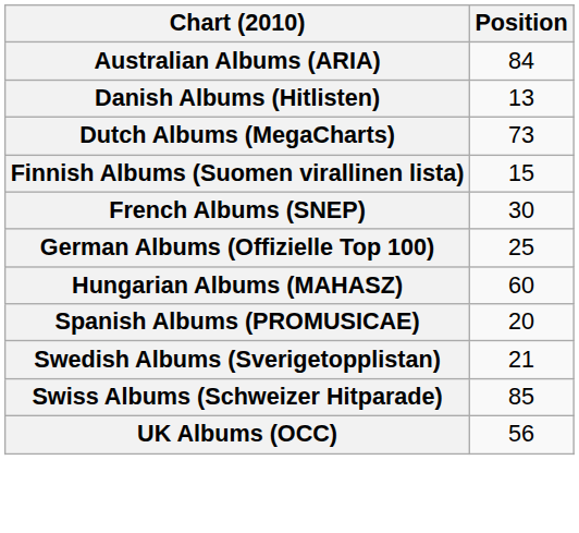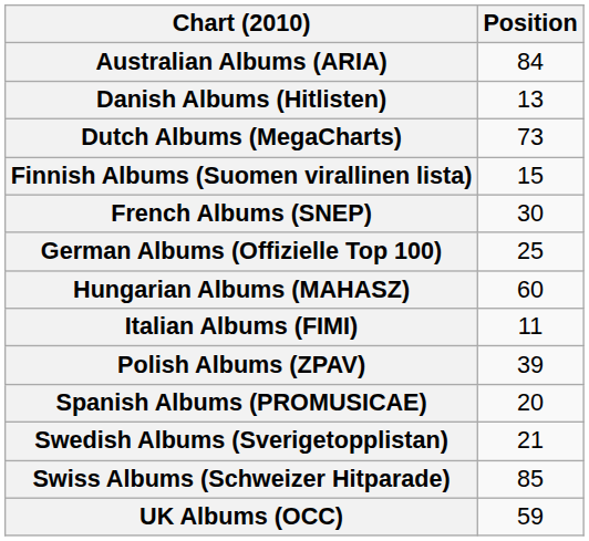 <table class="wikitable sortable plainrowheaders" style="text-align:center">
 <tr>
 <th scope="col">Chart (2010)</th>
 <th scope="col">Position</th>
 </tr>
 <tr>
 <th scope="row">Australian Albums (ARIA)</th>
 <td>84</td>
 </tr>
 <tr>
 <th scope="row">Danish Albums (Hitlisten)</th>
 <td>13</td>
 </tr>
 <tr>
 <th scope="row">Dutch Albums (MegaCharts)</th>
 <td>73</td>
 </tr>
 <tr>
 <th scope="row">Finnish Albums (Suomen virallinen lista)</th>
 <td>15</td>
 </tr>
 <tr>
 <th scope="row">French Albums (SNEP)</th>
 <td>30</td>
 </tr>
 <tr>
 <th scope="row">German Albums (Offizielle Top 100)</th>
 <td>25</td>
 </tr>
 <tr>
 <th scope="row">Hungarian Albums (MAHASZ)</th>
 <td>60</td>
 </tr>
 <tr>
+<th scope="row">Italian Albums (FIMI)</th>
+<td>11</td>
+</tr>
+<tr>
+<th scope="row">Polish Albums (ZPAV)</th>
+<td>39</td>
+</tr>
+<tr>
 <th scope="row">Spanish Albums (PROMUSICAE)</th>
 <td>20</td>
 </tr>
 <tr>
 <th scope="row">Swedish Albums (Sverigetopplistan)</th>
 <td>21</td>
 </tr>
 <tr>
 <th scope="row">Swiss Albums (Schweizer Hitparade)</th>
 <td>85</td>
 </tr>
 <tr>
 <th scope="row">UK Albums (OCC)</th>
-<td>56</td>
+<td>59</td>
 </tr>
 </table>
